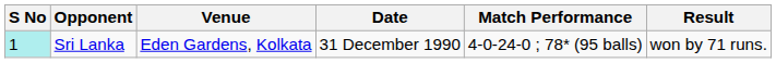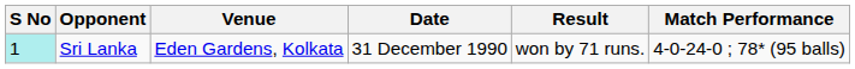 <table class="wikitable">
 <tr>
 <th>S No</th>
 <th>Opponent</th>
 <th>Venue</th>
 <th>Date</th>
+<th>Result</th>
 <th>Match Performance</th>
-<th>Result</th>
 </tr>
 <tr>
 <td style="background: paleturquoise;">1</td>
 <td><a href='#'>Sri Lanka</a></td>
 <td><a href='#'>Eden Gardens</a>, <a href='#'>Kolkata</a></td>
 <td>31 December 1990</td>
+<td> won by 71 runs.</td>
 <td>4-0-24-0 ; 78* (95 balls)</td>
-<td> won by 71 runs.</td>
 </tr>
 </table>
